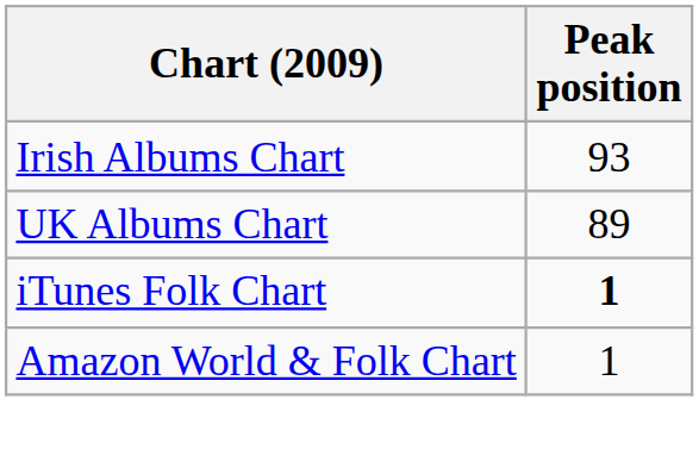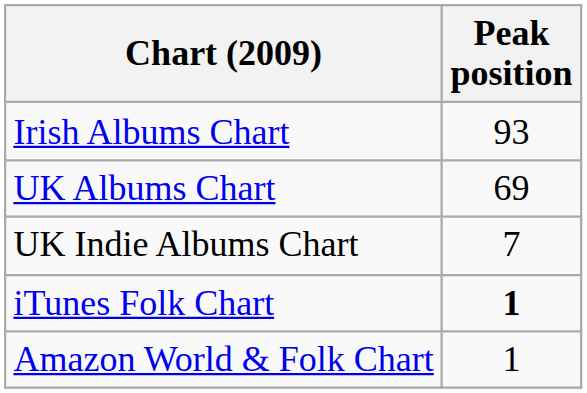 <table class="wikitable">
 <tr>
 <th>Chart (2009)</th>
 <th>Peak<br>position</th>
 </tr>
 <tr>
 <td><a href='#'>Irish Albums Chart</a></td>
 <td align="center">93</td>
 </tr>
 <tr>
 <td><a href='#'>UK Albums Chart</a></td>
-<td align="center">89</td>
+<td align="center">69</td>
+</tr>
+<tr>
+<td>UK Indie Albums Chart</td>
+<td align="center">7</td>
 </tr>
 <tr>
 <td><a href='#'>iTunes Folk Chart</a></td>
 <td align="center"><strong>1</strong></td>
 </tr>
 <tr>
 <td><a href='#'>Amazon World & Folk Chart</a></td>
 <td align="center">1</td>
 </tr>
 </table>
